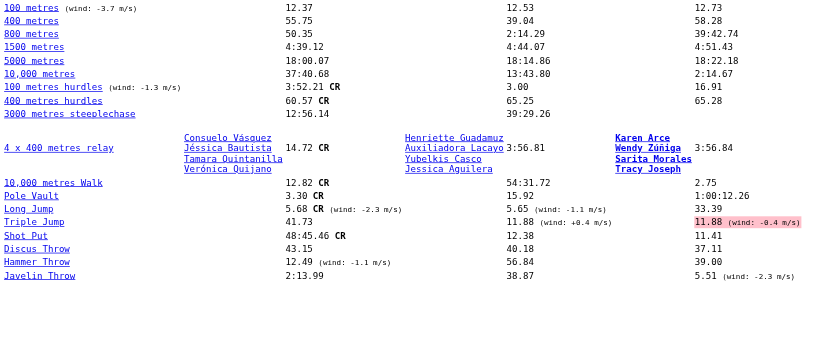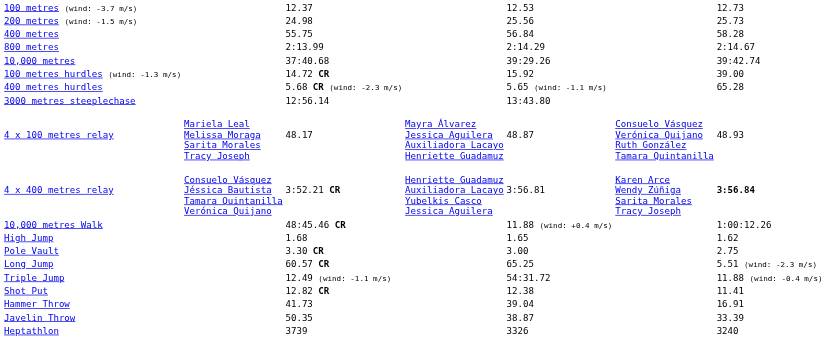 <table>
 <tr>
 <td><a href='#'>100 metres</a> <small>(wind:  -3.7 m/s)</small></td>
 <td></td>
 <td>12.37</td>
 <td></td>
 <td>12.53</td>
 <td></td>
 <td>12.73</td>
 </tr>
 <tr>
+<td><a href='#'>200 metres</a> <small>(wind: -1.5 m/s)</small></td>
+<td></td>
+<td>24.98</td>
+<td></td>
+<td>25.56</td>
+<td></td>
+<td>25.73</td>
+</tr>
+<tr>
 <td><a href='#'>400 metres</a></td>
 <td></td>
 <td>55.75</td>
 <td></td>
-<td>39.04</td>
+<td>56.84</td>
 <td></td>
 <td>58.28</td>
 </tr>
 <tr>
 <td><a href='#'>800 metres</a></td>
 <td></td>
-<td>50.35</td>
+<td>2:13.99</td>
 <td></td>
 <td>2:14.29</td>
 <td></td>
-<td>39:42.74</td>
-</tr>
-<tr>
-<td><a href='#'>1500 metres</a></td>
-<td></td>
-<td>4:39.12</td>
-<td></td>
-<td>4:44.07</td>
-<td></td>
-<td>4:51.43</td>
-</tr>
-<tr>
-<td><a href='#'>5000 metres</a></td>
-<td></td>
-<td>18:00.07</td>
-<td></td>
-<td>18:14.86</td>
-<td></td>
-<td>18:22.18</td>
+<td>2:14.67</td>
 </tr>
 <tr>
 <td><a href='#'>10,000 metres</a></td>
 <td></td>
 <td>37:40.68</td>
 <td></td>
-<td>13:43.80</td>
+<td>39:29.26</td>
 <td></td>
-<td>2:14.67</td>
+<td>39:42.74</td>
 </tr>
 <tr>
 <td><a href='#'>100 metres hurdles</a> <small>(wind: -1.3 m/s)</small></td>
 <td></td>
-<td>3:52.21 <strong>CR</strong></td>
+<td>14.72 <strong>CR</strong></td>
 <td></td>
-<td>3.00</td>
+<td>15.92</td>
 <td></td>
-<td>16.91</td>
+<td>39.00</td>
 </tr>
 <tr>
 <td><a href='#'>400 metres hurdles</a></td>
 <td></td>
-<td>60.57 <strong>CR</strong></td>
+<td>5.68 <strong>CR</strong> <small>(wind: -2.3 m/s)</small></td>
 <td></td>
-<td>65.25</td>
+<td>5.65 <small>(wind: -1.1 m/s)</small></td>
 <td></td>
 <td>65.28</td>
 </tr>
 <tr>
 <td><a href='#'>3000 metres steeplechase</a></td>
 <td></td>
 <td>12:56.14</td>
 <td></td>
-<td>39:29.26</td>
+<td>13:43.80</td>
 <td></td>
 <td></td>
 </tr>
 <tr>
+<td><a href='#'>4 x 100 metres relay</a></td>
+<td> <br> <a href='#'>Mariela Leal</a> <br> <a href='#'>Melissa Moraga</a> <br> <a href='#'>Sarita Morales</a> <br> <a href='#'>Tracy Joseph</a></td>
+<td>48.17</td>
+<td> <br> <a href='#'>Mayra Álvarez</a> <br> <a href='#'>Jessica Aguilera</a> <br> <a href='#'>Auxiliadora Lacayo</a> <br> <a href='#'>Henriette Guadamuz</a></td>
+<td>48.87</td>
+<td> <br> <a href='#'>Consuelo Vásquez</a> <br> <a href='#'>Verónica Quijano</a> <br> <a href='#'>Ruth González</a> <br> <a href='#'>Tamara Quintanilla</a></td>
+<td>48.93</td>
+</tr>
+<tr>
 <td><a href='#'>4 x 400 metres relay</a></td>
 <td> <br> <a href='#'>Consuelo Vásquez</a> <br> <a href='#'>Jéssica Bautista</a> <br> <a href='#'>Tamara Quintanilla</a> <br> <a href='#'>Verónica Quijano</a></td>
-<td>14.72 <strong>CR</strong></td>
+<td>3:52.21 <strong>CR</strong></td>
 <td> <br> <a href='#'>Henriette Guadamuz</a> <br> <a href='#'>Auxiliadora Lacayo</a> <br> <a href='#'>Yubelkis Casco</a> <br> <a href='#'>Jessica Aguilera</a></td>
 <td>3:56.81</td>
-<td><strong> <br> <a href='#'>Karen Arce</a> <br> <a href='#'>Wendy Zúñiga</a> <br> <a href='#'>Sarita Morales</a> <br> <a href='#'>Tracy Joseph</a></strong></td>
-<td>3:56.84</td>
+<td> <br> <a href='#'>Karen Arce</a> <br> <a href='#'>Wendy Zúñiga</a> <br> <a href='#'>Sarita Morales</a> <br> <a href='#'>Tracy Joseph</a></td>
+<td><strong>3:56.84</strong></td>
 </tr>
 <tr>
 <td><a href='#'>10,000 metres Walk</a></td>
 <td></td>
-<td>12.82 <strong>CR</strong></td>
+<td>48:45.46 <strong>CR</strong></td>
 <td></td>
-<td>54:31.72</td>
+<td>11.88 <small>(wind: +0.4 m/s)</small></td>
 <td></td>
-<td>2.75</td>
+<td>1:00:12.26</td>
+</tr>
+<tr>
+<td><a href='#'>High Jump</a></td>
+<td></td>
+<td>1.68</td>
+<td></td>
+<td>1.65</td>
+<td></td>
+<td>1.62</td>
 </tr>
 <tr>
 <td><a href='#'>Pole Vault</a></td>
 <td></td>
 <td>3.30 <strong>CR</strong></td>
 <td></td>
-<td>15.92</td>
+<td>3.00</td>
 <td></td>
-<td>1:00:12.26</td>
+<td>2.75</td>
 </tr>
 <tr>
 <td><a href='#'>Long Jump</a></td>
 <td></td>
-<td>5.68 <strong>CR</strong> <small>(wind: -2.3 m/s)</small></td>
+<td>60.57 <strong>CR</strong></td>
 <td></td>
-<td>5.65 <small>(wind: -1.1 m/s)</small></td>
+<td>65.25</td>
 <td></td>
-<td>33.39</td>
+<td>5.51 <small>(wind: -2.3 m/s)</small></td>
 </tr>
 <tr>
 <td><a href='#'>Triple Jump</a></td>
 <td></td>
-<td>41.73</td>
+<td>12.49 <small>(wind: -1.1 m/s)</small></td>
 <td></td>
-<td>11.88 <small>(wind: +0.4 m/s)</small></td>
+<td>54:31.72</td>
 <td></td>
-<td style="background: pink;">11.88 <small>(wind: -0.4 m/s)</small></td>
+<td>11.88 <small>(wind: -0.4 m/s)</small></td>
 </tr>
 <tr>
 <td><a href='#'>Shot Put</a></td>
 <td></td>
-<td>48:45.46 <strong>CR</strong></td>
+<td>12.82 <strong>CR</strong></td>
 <td></td>
 <td>12.38</td>
 <td></td>
 <td>11.41</td>
 </tr>
 <tr>
-<td><a href='#'>Discus Throw</a></td>
-<td></td>
-<td>43.15</td>
-<td></td>
-<td>40.18</td>
-<td></td>
-<td>37.11</td>
-</tr>
-<tr>
 <td><a href='#'>Hammer Throw</a></td>
 <td></td>
-<td>12.49 <small>(wind: -1.1 m/s)</small></td>
+<td>41.73</td>
 <td></td>
-<td>56.84</td>
+<td>39.04</td>
 <td></td>
-<td>39.00</td>
+<td>16.91</td>
 </tr>
 <tr>
 <td><a href='#'>Javelin Throw</a></td>
 <td></td>
-<td>2:13.99</td>
+<td>50.35</td>
 <td></td>
 <td>38.87</td>
 <td></td>
-<td>5.51 <small>(wind: -2.3 m/s)</small></td>
+<td>33.39</td>
+</tr>
+<tr>
+<td><a href='#'>Heptathlon</a></td>
+<td></td>
+<td>3739</td>
+<td></td>
+<td>3326</td>
+<td></td>
+<td>3240</td>
 </tr>
 </table>
